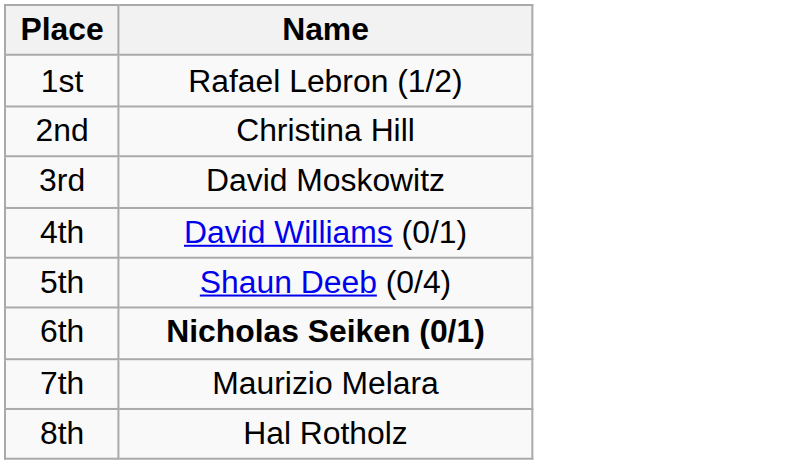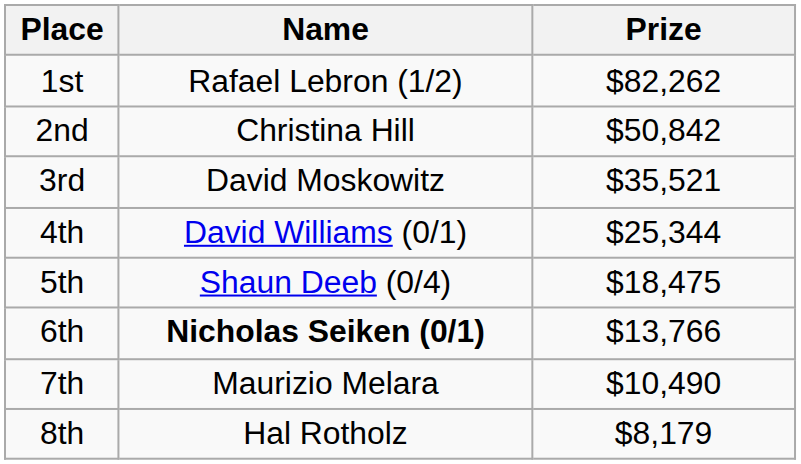 <table class="wikitable">
 <tr>
 <th width="50">Place</th>
 <th width="200">Name</th>
+<th width="125">Prize</th>
 </tr>
 <tr>
 <td align = "center">1st</td>
 <td align = "center"> Rafael Lebron (1/2)</td>
+<td align="center">$82,262</td>
 </tr>
 <tr>
 <td align = "center">2nd</td>
 <td align = "center"> Christina Hill</td>
+<td align="center">$50,842</td>
 </tr>
 <tr>
 <td align = "center">3rd</td>
 <td align = "center"> David Moskowitz</td>
+<td align="center">$35,521</td>
 </tr>
 <tr>
 <td align = "center">4th</td>
 <td align = "center"> <a href='#'>David Williams</a> (0/1)</td>
+<td align="center">$25,344</td>
 </tr>
 <tr>
 <td align = "center">5th</td>
 <td align = "center"> <a href='#'>Shaun Deeb</a> (0/4)</td>
+<td align="center">$18,475</td>
 </tr>
 <tr>
 <td align = "center">6th</td>
 <td align = "center"><strong> Nicholas Seiken (0/1)</strong></td>
+<td align="center">$13,766</td>
 </tr>
 <tr>
 <td align = "center">7th</td>
 <td align = "center"> Maurizio Melara</td>
+<td align="center">$10,490</td>
 </tr>
 <tr>
 <td align = "center">8th</td>
 <td align = "center"> Hal Rotholz</td>
+<td align="center">$8,179</td>
 </tr>
 </table>
